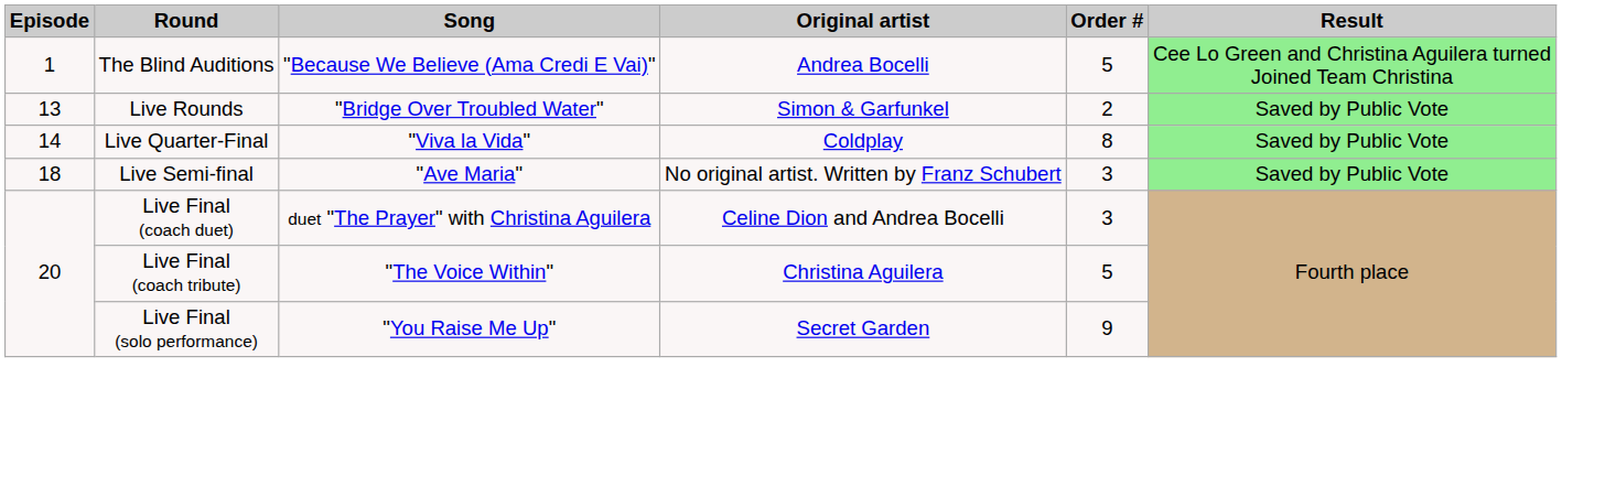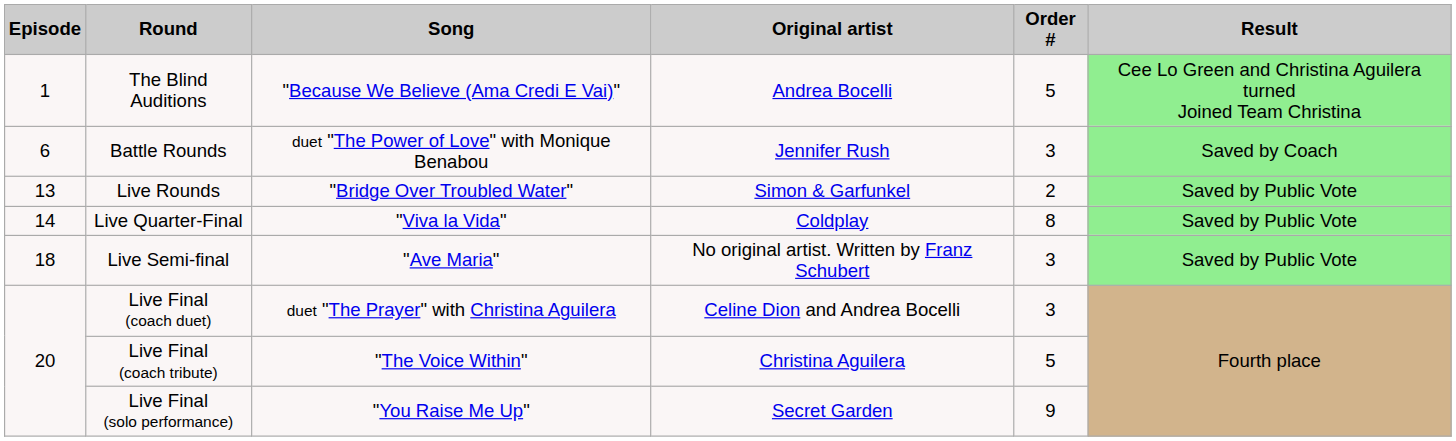 <table class="wikitable">
 <tr style="text-align: center; background:#ccc;">
 <td><strong>Episode</strong></td>
 <td><strong>Round</strong></td>
 <td><strong>Song</strong></td>
 <td><strong>Original artist</strong></td>
 <td><strong>Order #</strong></td>
 <td><strong>Result</strong></td>
 </tr>
 <tr style="text-align: center; background:#faf6f6;">
 <td>1</td>
 <td>The Blind Auditions</td>
 <td>"<a href='#'>Because We Believe (Ama Credi E Vai)</a>"</td>
 <td><a href='#'>Andrea Bocelli</a></td>
 <td>5</td>
 <td bgcolor="lightgreen">Cee Lo Green and Christina Aguilera turned<br> Joined Team Christina</td>
+</tr>
+<tr style="text-align: center; background:#faf6f6;">
+<td>6</td>
+<td>Battle Rounds</td>
+<td><small>duet</small> "<a href='#'>The Power of Love</a>" with Monique Benabou</td>
+<td><a href='#'>Jennifer Rush</a></td>
+<td>3</td>
+<td bgcolor="lightgreen">Saved by Coach</td>
 </tr>
 <tr style="text-align: center; background:#faf6f6;">
 <td>13</td>
 <td>Live Rounds</td>
 <td>"<a href='#'>Bridge Over Troubled Water</a>"</td>
 <td><a href='#'>Simon & Garfunkel</a></td>
 <td>2</td>
 <td bgcolor="lightgreen">Saved by Public Vote</td>
 </tr>
 <tr style="text-align: center; background:#faf6f6;">
 <td>14</td>
 <td>Live Quarter-Final</td>
 <td>"<a href='#'>Viva la Vida</a>"</td>
 <td><a href='#'>Coldplay</a></td>
 <td>8</td>
 <td bgcolor="lightgreen">Saved by Public Vote</td>
 </tr>
 <tr style="text-align: center; background:#faf6f6;">
 <td>18</td>
 <td>Live Semi-final</td>
 <td>"<a href='#'>Ave Maria</a>"</td>
 <td>No original artist. Written by <a href='#'>Franz Schubert</a></td>
 <td>3</td>
 <td bgcolor="lightgreen">Saved by Public Vote</td>
 </tr>
 <tr style="text-align: center; background:#faf6f6;">
 <td rowspan=3>20</td>
 <td>Live Final<br><small>(coach duet)</small></td>
 <td><small>duet</small> "<a href='#'>The Prayer</a>" with <a href='#'>Christina Aguilera</a></td>
 <td><a href='#'>Celine Dion</a> and Andrea Bocelli</td>
 <td>3</td>
 <td rowspan=3 bgcolor="tan">Fourth place</td>
 </tr>
 <tr style="text-align: center; background:#faf6f6;">
 <td>Live Final<br><small>(coach tribute)</small></td>
 <td>"<a href='#'>The Voice Within</a>"</td>
 <td><a href='#'>Christina Aguilera</a></td>
 <td>5</td>
 </tr>
 <tr style="text-align: center; background:#faf6f6;">
 <td>Live Final<br><small>(solo performance)</small></td>
 <td>"<a href='#'>You Raise Me Up</a>"</td>
 <td><a href='#'>Secret Garden</a></td>
 <td>9</td>
 </tr>
 </table>
